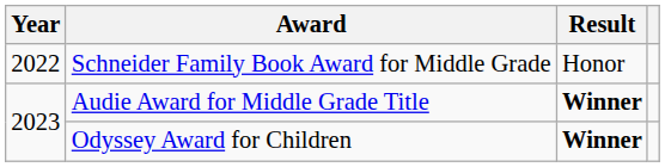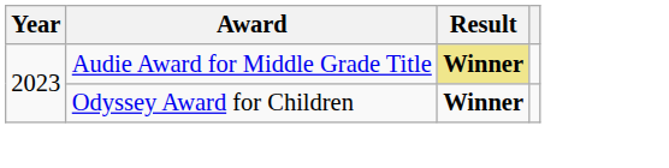 <table class="wikitable">
 <tr>
 <th>Year</th>
 <th>Award</th>
 <th>Result</th>
 <th></th>
 </tr>
 <tr>
-<td>2022</td>
-<td><a href='#'>Schneider Family Book Award</a> for Middle Grade</td>
-<td>Honor</td>
-<td></td>
-</tr>
-<tr>
 <td rowspan="2">2023</td>
 <td><a href='#'>Audie Award for Middle Grade Title</a></td>
-<td><strong>Winner</strong></td>
+<td style="background: khaki;"><strong>Winner</strong></td>
 <td></td>
 </tr>
 <tr>
 <td><a href='#'>Odyssey Award</a> for Children</td>
 <td><strong>Winner</strong></td>
 <td></td>
 </tr>
 </table>
